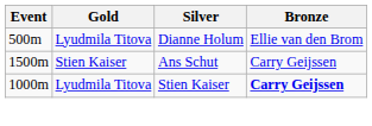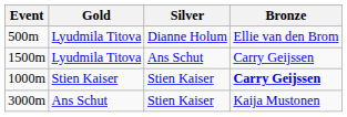 <table class="wikitable">
 <tr>
 <th>Event</th>
 <th>Gold<br></th>
 <th>Silver<br></th>
 <th>Bronze<br></th>
 </tr>
 <tr>
 <td>500m</td>
 <td><a href='#'>Lyudmila Titova</a></td>
 <td><a href='#'>Dianne Holum</a></td>
 <td><a href='#'>Ellie van den Brom</a></td>
 </tr>
 <tr>
 <td>1500m</td>
-<td><a href='#'>Stien Kaiser</a></td>
+<td><a href='#'>Lyudmila Titova</a></td>
 <td><a href='#'>Ans Schut</a></td>
 <td><a href='#'>Carry Geijssen</a></td>
 </tr>
 <tr>
 <td>1000m</td>
-<td><a href='#'>Lyudmila Titova</a></td>
+<td><a href='#'>Stien Kaiser</a></td>
 <td><a href='#'>Stien Kaiser</a></td>
 <td><strong><a href='#'>Carry Geijssen</a></strong></td>
 </tr>
+<tr>
+<td>3000m</td>
+<td><a href='#'>Ans Schut</a></td>
+<td><a href='#'>Stien Kaiser</a></td>
+<td><a href='#'>Kaija Mustonen</a></td>
+</tr>
 </table>
